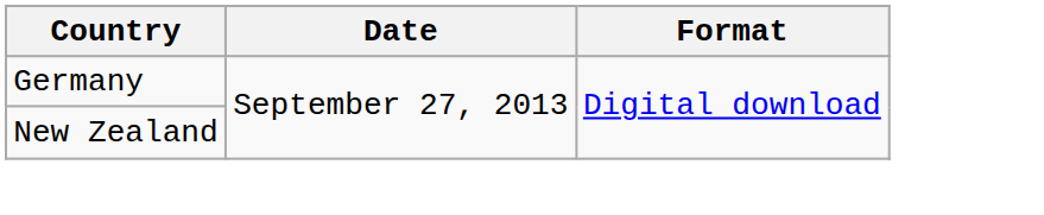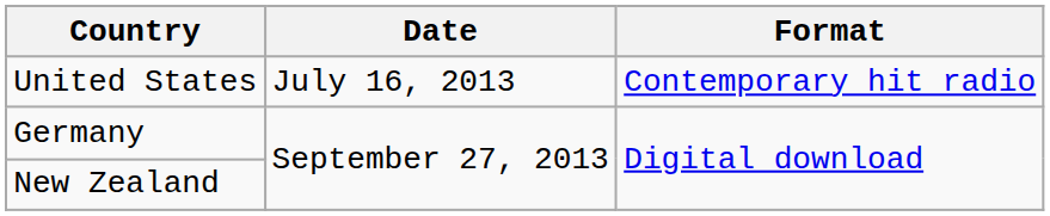 <table class="wikitable plainrowheaders">
 <tr>
 <th scope="col">Country</th>
 <th scope="col">Date</th>
 <th scope="col">Format</th>
+</tr>
+<tr>
+<td>United States</td>
+<td>July 16, 2013</td>
+<td><a href='#'>Contemporary hit radio</a></td>
 </tr>
 <tr>
 <td>Germany</td>
 <td rowspan="2">September 27, 2013</td>
 <td rowspan="2"><a href='#'>Digital download</a></td>
 </tr>
 <tr>
 <td>New Zealand</td>
 </tr>
 </table>
